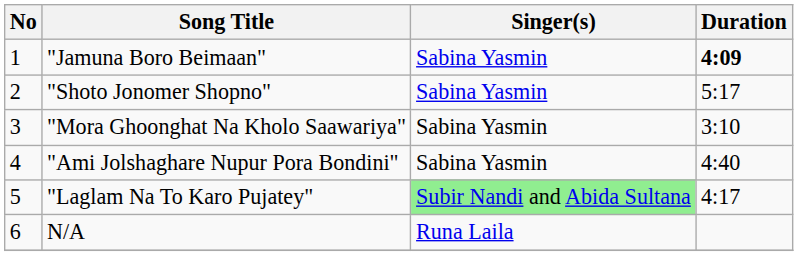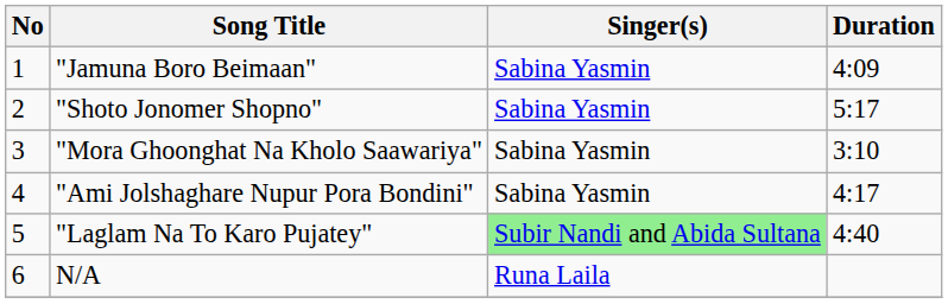 <table class="wikitable">
 <tr>
 <th>No</th>
 <th>Song Title</th>
 <th>Singer(s)</th>
 <th>Duration</th>
 </tr>
 <tr>
 <td>1</td>
 <td>"Jamuna Boro Beimaan"</td>
 <td><a href='#'>Sabina Yasmin</a></td>
-<td><strong>4:09</strong></td>
+<td>4:09</td>
 </tr>
 <tr>
 <td>2</td>
 <td>"Shoto Jonomer Shopno"</td>
 <td><a href='#'>Sabina Yasmin</a></td>
 <td>5:17</td>
 </tr>
 <tr>
 <td>3</td>
 <td>"Mora Ghoonghat Na Kholo Saawariya"</td>
 <td>Sabina Yasmin</td>
 <td>3:10</td>
 </tr>
 <tr>
 <td>4</td>
 <td>"Ami Jolshaghare Nupur Pora Bondini"</td>
 <td>Sabina Yasmin</td>
-<td>4:40</td>
+<td>4:17</td>
 </tr>
 <tr>
 <td>5</td>
 <td>"Laglam Na To Karo Pujatey"</td>
 <td style="background: lightgreen;"><a href='#'>Subir Nandi</a> and <a href='#'>Abida Sultana</a></td>
-<td>4:17</td>
+<td>4:40</td>
 </tr>
 <tr>
 <td>6</td>
 <td>N/A</td>
 <td><a href='#'>Runa Laila</a></td>
 <td></td>
 </tr>
 <tr>
 </tr>
 </table>
